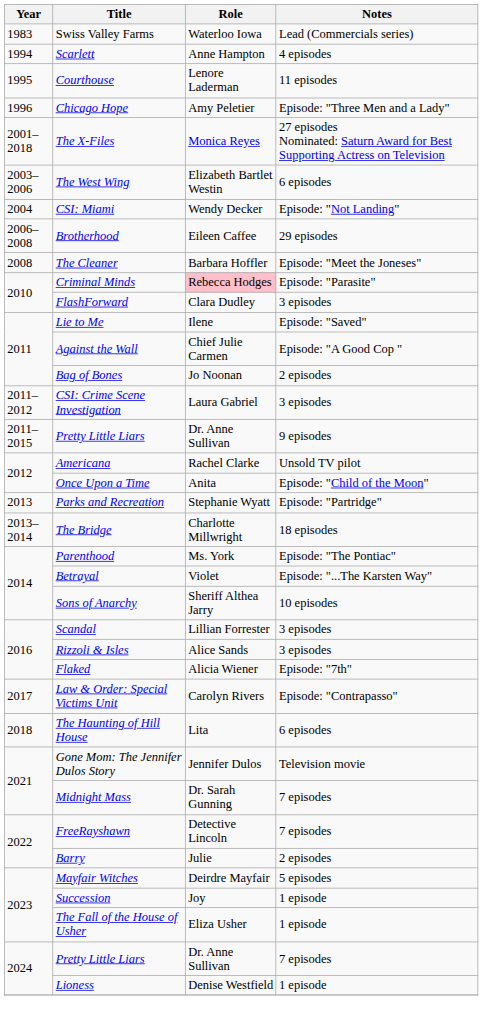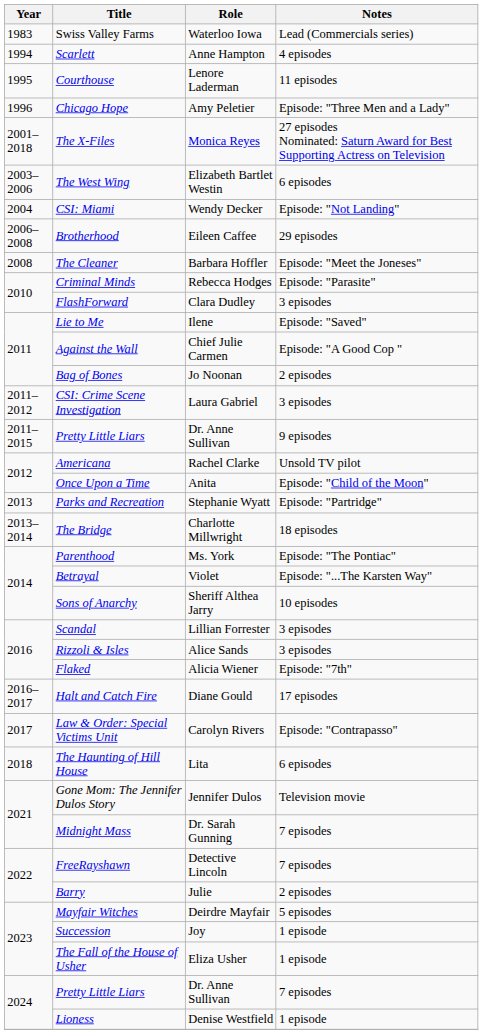 <table class="wikitable sortable">
 <tr>
 <th>Year</th>
 <th>Title</th>
 <th>Role</th>
 <th>Notes</th>
 </tr>
 <tr>
 <td>1983</td>
 <td>Swiss Valley Farms</td>
 <td>Waterloo Iowa</td>
 <td>Lead (Commercials series)</td>
 </tr>
 <tr>
 <td>1994</td>
 <td><em><a href='#'>Scarlett</a></em></td>
 <td>Anne Hampton</td>
 <td>4 episodes</td>
 </tr>
 <tr>
 <td>1995</td>
 <td><em><a href='#'>Courthouse</a></em></td>
 <td>Lenore Laderman</td>
 <td>11 episodes</td>
 </tr>
 <tr>
 <td>1996</td>
 <td><em><a href='#'>Chicago Hope</a></em></td>
 <td>Amy Peletier</td>
 <td>Episode: "Three Men and a Lady"</td>
 </tr>
 <tr>
 <td>2001–2018</td>
 <td><em><a href='#'>The X-Files</a></em></td>
 <td><a href='#'>Monica Reyes</a></td>
 <td>27 episodes<br>Nominated: <a href='#'>Saturn Award for Best Supporting Actress on Television</a></td>
 </tr>
 <tr>
 <td>2003–2006</td>
 <td><em><a href='#'>The West Wing</a></em></td>
 <td>Elizabeth Bartlet Westin</td>
 <td>6 episodes</td>
 </tr>
 <tr>
 <td>2004</td>
 <td><em><a href='#'>CSI: Miami</a></em></td>
 <td>Wendy Decker</td>
 <td>Episode: "<a href='#'>Not Landing</a>"</td>
 </tr>
 <tr>
 <td>2006–2008</td>
 <td><em><a href='#'>Brotherhood</a></em></td>
 <td>Eileen Caffee</td>
 <td>29 episodes</td>
 </tr>
 <tr>
 <td>2008</td>
 <td><em><a href='#'>The Cleaner</a></em></td>
 <td>Barbara Hoffler</td>
 <td>Episode: "Meet the Joneses"</td>
 </tr>
 <tr>
 <td rowspan="2">2010</td>
 <td><em><a href='#'>Criminal Minds</a></em></td>
-<td style="background: pink;">Rebecca Hodges</td>
+<td>Rebecca Hodges</td>
 <td>Episode: "Parasite"</td>
 </tr>
 <tr>
 <td><em><a href='#'>FlashForward</a></em></td>
 <td>Clara Dudley</td>
 <td>3 episodes</td>
 </tr>
 <tr>
 <td rowspan="3">2011</td>
 <td><em><a href='#'>Lie to Me</a></em></td>
 <td>Ilene</td>
 <td>Episode: "Saved"</td>
 </tr>
 <tr>
 <td><em><a href='#'>Against the Wall</a></em></td>
 <td>Chief Julie Carmen</td>
 <td>Episode: "A Good Cop "</td>
 </tr>
 <tr>
 <td><em><a href='#'>Bag of Bones</a></em></td>
 <td>Jo Noonan</td>
 <td>2 episodes</td>
 </tr>
 <tr>
 <td>2011–2012</td>
 <td><em><a href='#'>CSI: Crime Scene Investigation</a></em></td>
 <td>Laura Gabriel</td>
 <td>3 episodes</td>
 </tr>
 <tr>
 <td>2011–2015</td>
 <td><em><a href='#'>Pretty Little Liars</a></em></td>
 <td>Dr. Anne Sullivan</td>
 <td>9 episodes</td>
 </tr>
 <tr>
 <td rowspan="2">2012</td>
 <td><em><a href='#'>Americana</a></em></td>
 <td>Rachel Clarke</td>
 <td>Unsold TV pilot</td>
 </tr>
 <tr>
 <td><em><a href='#'>Once Upon a Time</a></em></td>
 <td>Anita</td>
 <td>Episode: "<a href='#'>Child of the Moon</a>"</td>
 </tr>
 <tr>
 <td>2013</td>
 <td><em><a href='#'>Parks and Recreation</a></em></td>
 <td>Stephanie Wyatt</td>
 <td>Episode: "Partridge"</td>
 </tr>
 <tr>
 <td>2013–2014</td>
 <td><em><a href='#'>The Bridge</a></em></td>
 <td>Charlotte Millwright</td>
 <td>18 episodes</td>
 </tr>
 <tr>
 <td rowspan="3">2014</td>
 <td><em><a href='#'>Parenthood</a></em></td>
 <td>Ms. York</td>
 <td>Episode: "The Pontiac"</td>
 </tr>
 <tr>
 <td><em><a href='#'>Betrayal</a></em></td>
 <td>Violet</td>
 <td>Episode: "...The Karsten Way"</td>
 </tr>
 <tr>
 <td><em><a href='#'>Sons of Anarchy</a></em></td>
 <td>Sheriff Althea Jarry</td>
 <td>10 episodes</td>
 </tr>
 <tr>
 <td rowspan="3">2016</td>
 <td><em><a href='#'>Scandal</a></em></td>
 <td>Lillian Forrester</td>
 <td>3 episodes</td>
 </tr>
 <tr>
 <td><em><a href='#'>Rizzoli & Isles</a></em></td>
 <td>Alice Sands</td>
 <td>3 episodes</td>
 </tr>
 <tr>
 <td><em><a href='#'>Flaked</a></em></td>
 <td>Alicia Wiener</td>
 <td>Episode: "7th"</td>
 </tr>
 <tr>
+<td>2016–2017</td>
+<td><em><a href='#'>Halt and Catch Fire</a></em></td>
+<td>Diane Gould</td>
+<td>17 episodes</td>
+</tr>
+<tr>
 <td>2017</td>
 <td><em><a href='#'>Law & Order: Special Victims Unit</a></em></td>
 <td>Carolyn Rivers</td>
 <td>Episode: "Contrapasso"</td>
 </tr>
 <tr>
 <td>2018</td>
 <td><em><a href='#'>The Haunting of Hill House</a></em></td>
 <td>Lita</td>
 <td>6 episodes</td>
 </tr>
 <tr>
 <td rowspan="2">2021</td>
 <td><em>Gone Mom: The Jennifer Dulos Story</em></td>
 <td>Jennifer Dulos</td>
 <td>Television movie</td>
 </tr>
 <tr>
 <td><em><a href='#'>Midnight Mass</a></em></td>
 <td>Dr. Sarah Gunning</td>
 <td>7 episodes</td>
 </tr>
 <tr>
 <td rowspan="2">2022</td>
 <td><em><a href='#'>FreeRayshawn</a></em></td>
 <td>Detective Lincoln</td>
 <td>7 episodes</td>
 </tr>
 <tr>
 <td><em><a href='#'>Barry</a></em></td>
 <td>Julie</td>
 <td>2 episodes</td>
 </tr>
 <tr>
 <td rowspan="3">2023</td>
 <td><em><a href='#'>Mayfair Witches</a></em></td>
 <td>Deirdre Mayfair</td>
 <td>5 episodes</td>
 </tr>
 <tr>
 <td><em><a href='#'>Succession</a></em></td>
 <td>Joy</td>
 <td>1 episode</td>
 </tr>
 <tr>
 <td><em><a href='#'>The Fall of the House of Usher</a></em></td>
 <td>Eliza Usher</td>
 <td>1 episode</td>
 </tr>
 <tr>
 <td rowspan="2">2024</td>
 <td><em><a href='#'>Pretty Little Liars</a></em></td>
 <td>Dr. Anne Sullivan</td>
 <td>7 episodes</td>
 </tr>
 <tr>
 <td><em><a href='#'>Lioness</a></em></td>
 <td>Denise Westfield</td>
 <td>1 episode</td>
 </tr>
 <tr>
 </tr>
 </table>
